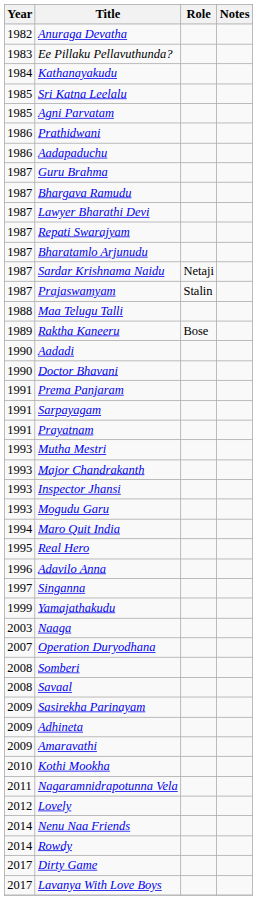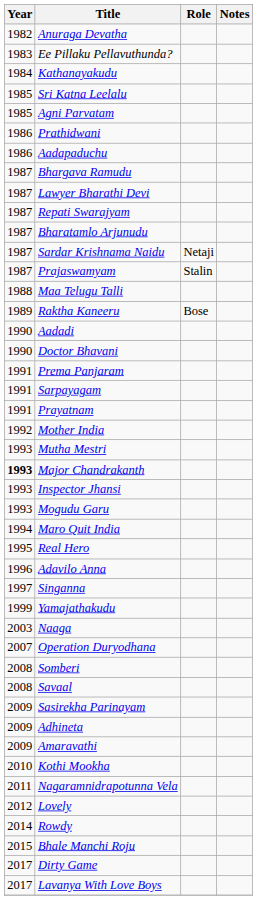 <table class="wikitable">
 <tr style="background:#CCC; text-align:center;">
 <th>Year</th>
 <th>Title</th>
 <th>Role</th>
 <th>Notes</th>
 </tr>
 <tr>
 <td>1982</td>
 <td><em><a href='#'>Anuraga Devatha</a></em></td>
 <td></td>
 <td></td>
 </tr>
 <tr>
 <td>1983</td>
 <td><em>Ee Pillaku Pellavuthunda?</em></td>
 <td></td>
 <td></td>
 </tr>
 <tr>
 <td>1984</td>
 <td><em><a href='#'>Kathanayakudu</a></em></td>
 <td></td>
 <td></td>
 </tr>
 <tr>
 <td>1985</td>
 <td><em><a href='#'>Sri Katna Leelalu</a></em></td>
 <td></td>
 <td></td>
 </tr>
 <tr>
 <td>1985</td>
 <td><em><a href='#'>Agni Parvatam</a></em></td>
 <td></td>
 <td></td>
 </tr>
 <tr>
 <td>1986</td>
 <td><em><a href='#'>Prathidwani</a></em></td>
 <td></td>
 <td></td>
 </tr>
 <tr>
 <td>1986</td>
 <td><em><a href='#'>Aadapaduchu</a></em></td>
-<td></td>
-<td></td>
-</tr>
-<tr>
-<td>1987</td>
-<td><em><a href='#'>Guru Brahma</a></em></td>
 <td></td>
 <td></td>
 </tr>
 <tr>
 <td>1987</td>
 <td><em><a href='#'>Bhargava Ramudu</a></em></td>
 <td></td>
 <td></td>
 </tr>
 <tr>
 <td>1987</td>
 <td><em><a href='#'>Lawyer Bharathi Devi</a></em></td>
 <td></td>
 <td></td>
 </tr>
 <tr>
 <td>1987</td>
 <td><em><a href='#'>Repati Swarajyam</a></em></td>
 <td></td>
 <td></td>
 </tr>
 <tr>
 <td>1987</td>
 <td><em><a href='#'>Bharatamlo Arjunudu</a></em></td>
 <td></td>
 <td></td>
 </tr>
 <tr>
 <td>1987</td>
 <td><em><a href='#'>Sardar Krishnama Naidu</a></em></td>
 <td>Netaji</td>
 <td></td>
 </tr>
 <tr>
 <td>1987</td>
 <td><em><a href='#'>Prajaswamyam</a></em></td>
 <td>Stalin</td>
 <td></td>
 </tr>
 <tr>
 <td>1988</td>
 <td><em><a href='#'>Maa Telugu Talli</a></em></td>
 <td></td>
 <td></td>
 </tr>
 <tr>
 <td>1989</td>
 <td><em><a href='#'>Raktha Kaneeru</a></em></td>
 <td>Bose</td>
 <td></td>
 </tr>
 <tr>
 <td>1990</td>
 <td><em><a href='#'>Aadadi</a></em></td>
 <td></td>
 <td></td>
 </tr>
 <tr>
 <td>1990</td>
 <td><em><a href='#'>Doctor Bhavani</a></em></td>
 <td></td>
 <td></td>
 </tr>
 <tr>
 <td>1991</td>
 <td><em><a href='#'>Prema Panjaram</a></em></td>
 <td></td>
 <td></td>
 </tr>
 <tr>
 <td>1991</td>
 <td><em><a href='#'>Sarpayagam</a></em></td>
 <td></td>
 <td></td>
 </tr>
 <tr>
 <td>1991</td>
 <td><em><a href='#'>Prayatnam</a></em></td>
 <td></td>
 <td></td>
 </tr>
 <tr>
+<td>1992</td>
+<td><em><a href='#'>Mother India</a></em></td>
+<td></td>
+<td></td>
+</tr>
+<tr>
 <td>1993</td>
 <td><em><a href='#'>Mutha Mestri</a></em></td>
 <td></td>
 <td></td>
 </tr>
 <tr>
-<td>1993</td>
+<td><strong>1993</strong></td>
 <td><em><a href='#'>Major Chandrakanth</a></em></td>
 <td></td>
 <td></td>
 </tr>
 <tr>
 <td>1993</td>
 <td><em><a href='#'>Inspector Jhansi</a></em></td>
 <td></td>
 <td></td>
 </tr>
 <tr>
 <td>1993</td>
 <td><em><a href='#'>Mogudu Garu</a></em></td>
 <td></td>
 <td></td>
 </tr>
 <tr>
 <td>1994</td>
 <td><em><a href='#'>Maro Quit India</a></em></td>
 <td></td>
 <td></td>
 </tr>
 <tr>
 <td>1995</td>
 <td><em><a href='#'>Real Hero</a></em></td>
 <td></td>
 <td></td>
 </tr>
 <tr>
 <td>1996</td>
 <td><em><a href='#'>Adavilo Anna</a></em></td>
 <td></td>
 <td></td>
 </tr>
 <tr>
 <td>1997</td>
 <td><em><a href='#'>Singanna</a></em></td>
 <td></td>
 <td></td>
 </tr>
 <tr>
 <td>1999</td>
 <td><em><a href='#'>Yamajathakudu</a></em></td>
 <td></td>
 <td></td>
 </tr>
 <tr>
 <td>2003</td>
 <td><em><a href='#'>Naaga</a></em></td>
 <td></td>
 <td></td>
 </tr>
 <tr>
 <td>2007</td>
 <td><em><a href='#'>Operation Duryodhana</a></em></td>
 <td></td>
 <td></td>
 </tr>
 <tr>
 <td>2008</td>
 <td><em><a href='#'>Somberi</a></em></td>
 <td></td>
 <td></td>
 </tr>
 <tr>
 <td>2008</td>
 <td><em><a href='#'>Savaal</a></em></td>
 <td></td>
 <td></td>
 </tr>
 <tr>
 <td>2009</td>
 <td><em><a href='#'>Sasirekha Parinayam</a></em></td>
 <td></td>
 <td></td>
 </tr>
 <tr>
 <td>2009</td>
 <td><em><a href='#'>Adhineta</a></em></td>
 <td></td>
 <td></td>
 </tr>
 <tr>
 <td>2009</td>
 <td><em><a href='#'>Amaravathi</a></em></td>
 <td></td>
 <td></td>
 </tr>
 <tr>
 <td>2010</td>
 <td><em><a href='#'>Kothi Mookha</a></em></td>
 <td></td>
 <td></td>
 </tr>
 <tr>
 <td>2011</td>
 <td><em><a href='#'>Nagaramnidrapotunna Vela</a></em></td>
 <td></td>
 <td></td>
 </tr>
 <tr>
 <td>2012</td>
 <td><em><a href='#'>Lovely</a></em></td>
 <td></td>
 <td></td>
 </tr>
 <tr>
 <td>2014</td>
-<td><em><a href='#'>Nenu Naa Friends</a></em></td>
+<td><em><a href='#'>Rowdy</a></em></td>
 <td></td>
 <td></td>
 </tr>
 <tr>
-<td>2014</td>
-<td><em><a href='#'>Rowdy</a></em></td>
+<td>2015</td>
+<td><em><a href='#'>Bhale Manchi Roju</a></em></td>
 <td></td>
 <td></td>
 </tr>
 <tr>
 <td>2017</td>
 <td><em><a href='#'>Dirty Game</a></em></td>
 <td></td>
 <td></td>
 </tr>
 <tr>
 <td>2017</td>
 <td><em><a href='#'>Lavanya With Love Boys</a></em></td>
 <td></td>
 <td></td>
 </tr>
 <tr>
 </tr>
 </table>
